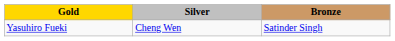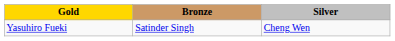 <table class="wikitable" style="text-align:left">
 <tr align="center">
 <td width=200 bgcolor=gold><strong>Gold</strong></td>
+<td width=200 bgcolor=CC9966><strong>Bronze</strong></td>
 <td width=200 bgcolor=silver><strong>Silver</strong></td>
-<td width=200 bgcolor=CC9966><strong>Bronze</strong></td>
 </tr>
 <tr>
 <td><a href='#'>Yasuhiro Fueki</a><br><em></em></td>
+<td><a href='#'>Satinder Singh</a><br><em></em></td>
 <td><a href='#'>Cheng Wen</a><br><em></em></td>
-<td><a href='#'>Satinder Singh</a><br><em></em></td>
 </tr>
 </table>
